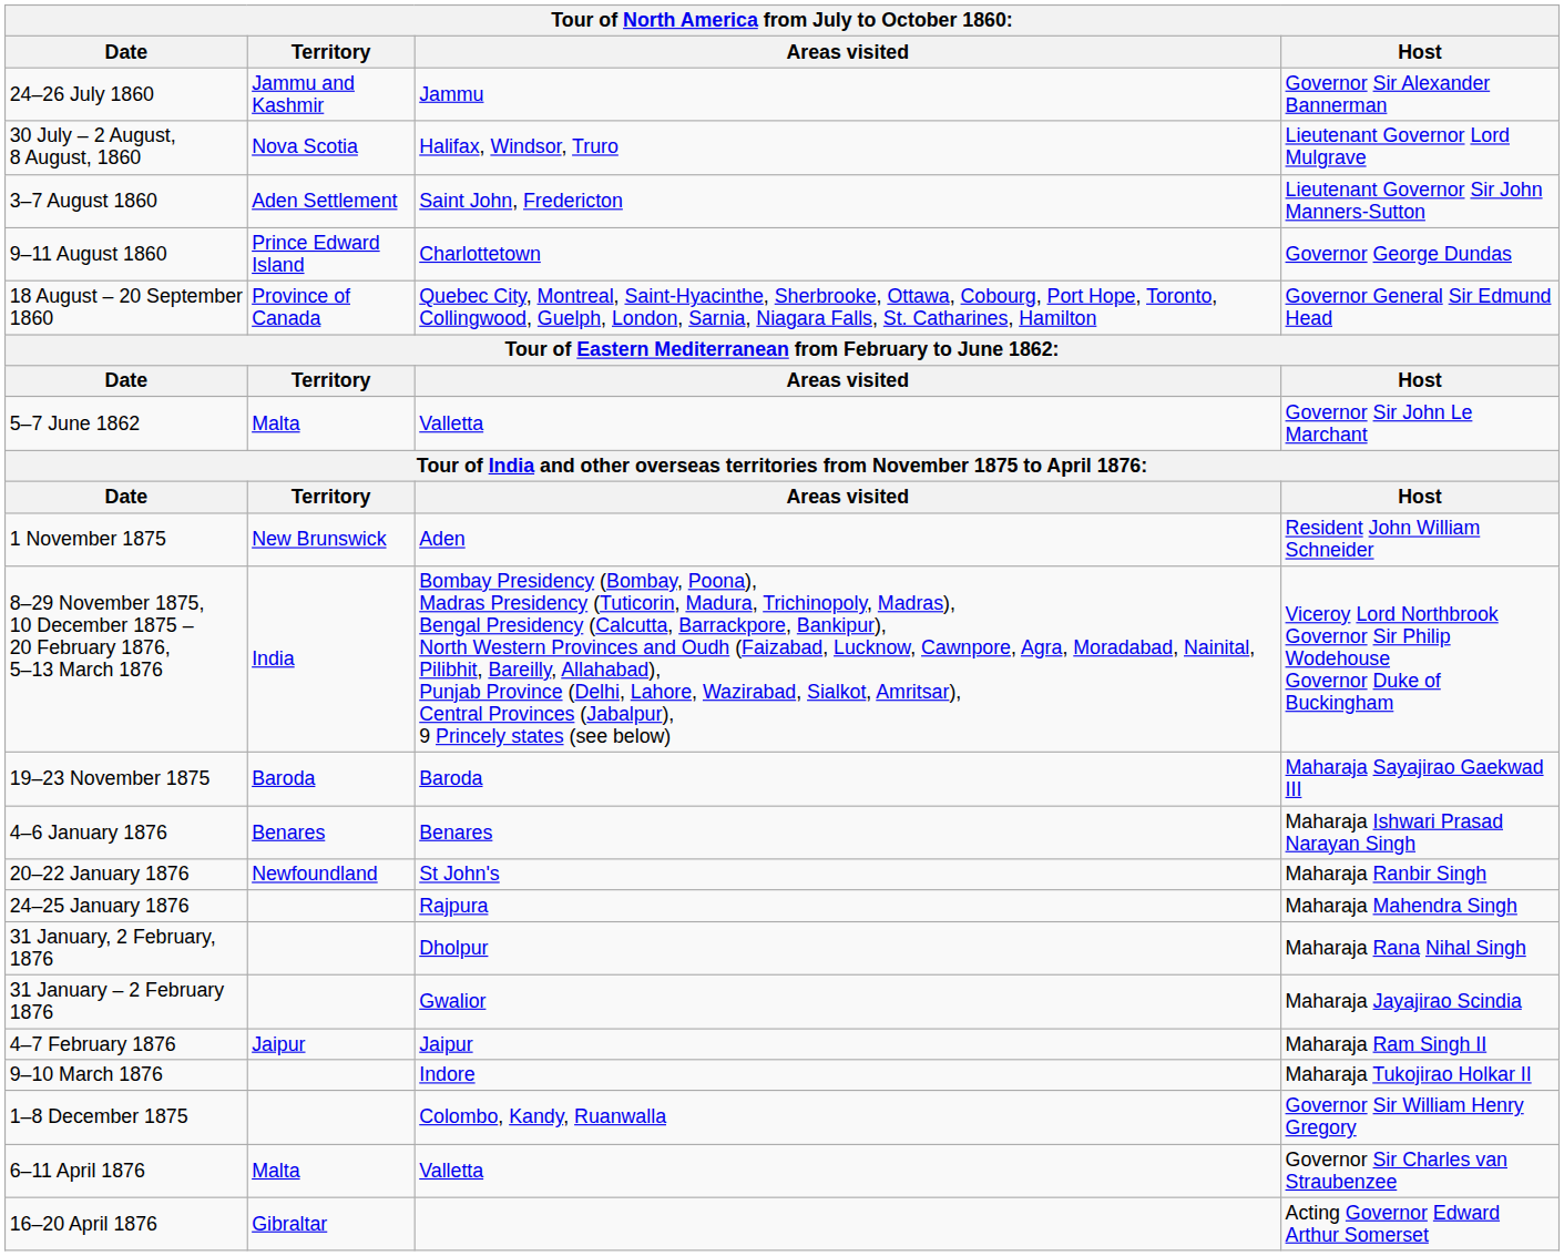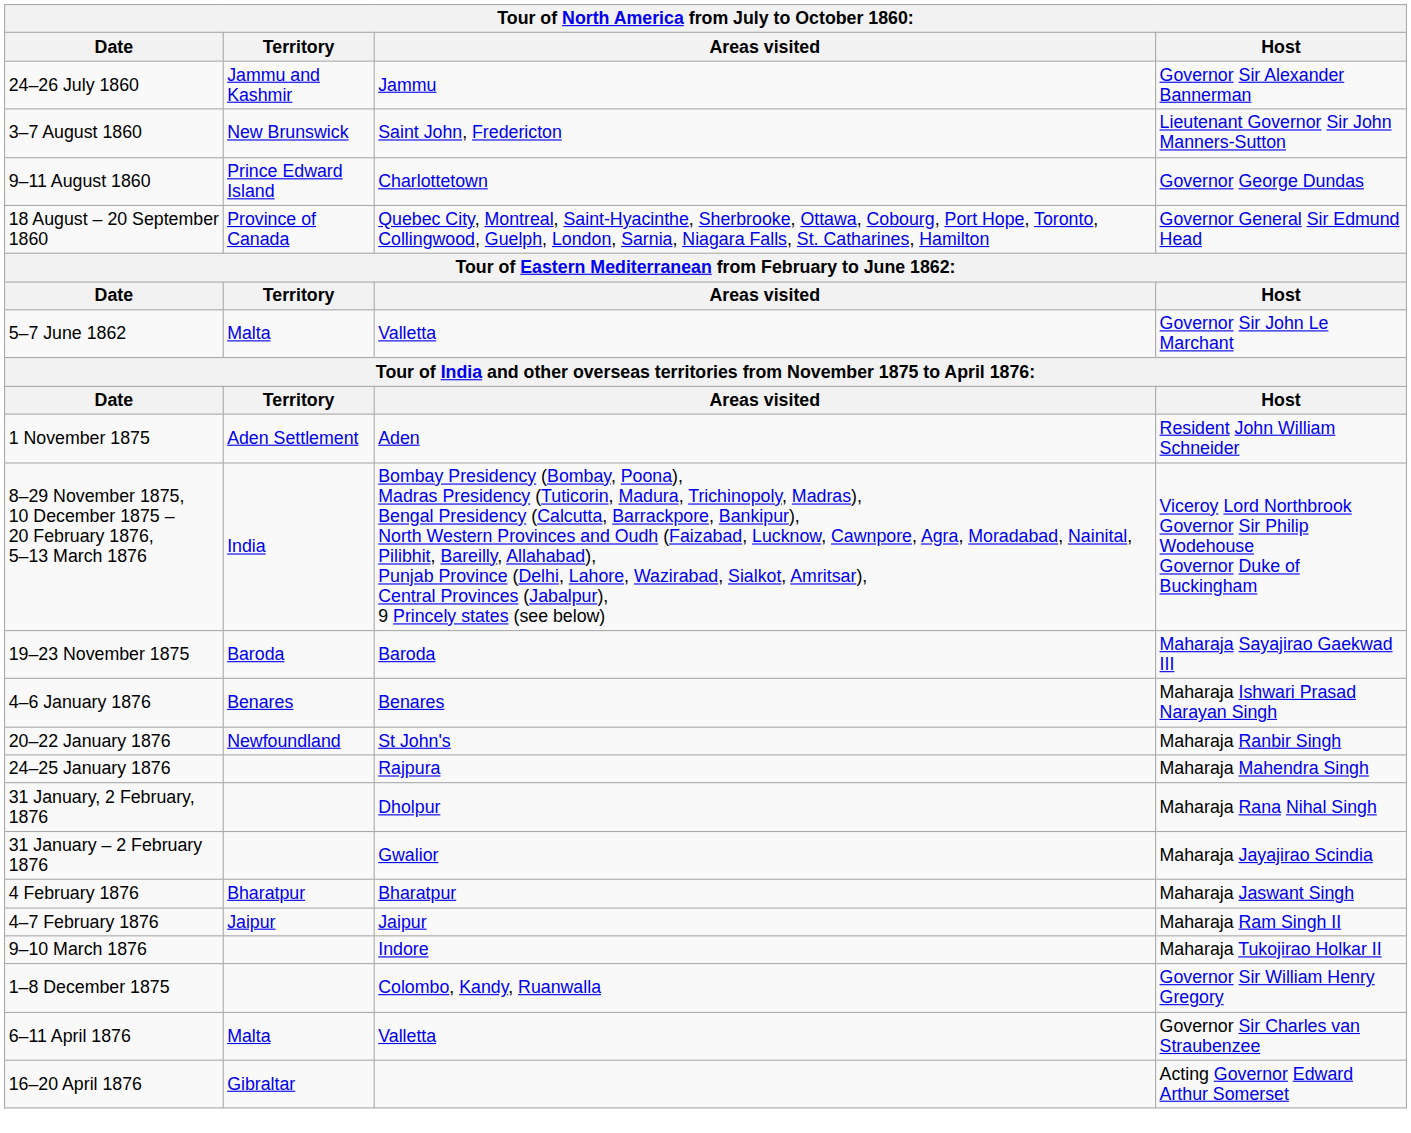 <table class="wikitable sortable" border="1" style="margin: 1em auto 1em auto">
 <tr>
 <th colspan=4>Tour of <a href='#'>North America</a> from July to October 1860:</th>
 </tr>
 <tr>
 <th class="unsortable">Date</th>
 <th>Territory</th>
 <th>Areas visited</th>
 <th class="unsortable">Host</th>
 </tr>
 <tr>
 <td nowrap>24–26 July 1860</td>
 <td> <a href='#'>Jammu and Kashmir</a></td>
 <td><a href='#'>Jammu</a></td>
 <td><a href='#'>Governor</a> <a href='#'>Sir Alexander Bannerman</a></td>
 </tr>
 <tr>
-<td nowrap>30 July – 2 August, <br>8 August, 1860<br></td>
-<td> <a href='#'>Nova Scotia</a></td>
-<td><a href='#'>Halifax</a>, <a href='#'>Windsor</a>, <a href='#'>Truro</a></td>
-<td><a href='#'>Lieutenant Governor</a> <a href='#'>Lord Mulgrave</a></td>
-</tr>
-<tr>
 <td nowrap>3–7 August 1860</td>
-<td> <a href='#'>Aden Settlement</a></td>
+<td> <a href='#'>New Brunswick</a></td>
 <td><a href='#'>Saint John</a>, <a href='#'>Fredericton</a></td>
 <td><a href='#'>Lieutenant Governor</a> <a href='#'>Sir John Manners-Sutton</a></td>
 </tr>
 <tr>
 <td nowrap>9–11 August 1860</td>
 <td> <a href='#'>Prince Edward Island</a></td>
 <td><a href='#'>Charlottetown</a></td>
 <td><a href='#'>Governor</a> <a href='#'>George Dundas</a></td>
 </tr>
 <tr>
 <td nowrap>18 August – 20 September <br>1860<br></td>
 <td> <a href='#'>Province of Canada</a></td>
 <td><a href='#'>Quebec City</a>, <a href='#'>Montreal</a>, <a href='#'>Saint-Hyacinthe</a>, <a href='#'>Sherbrooke</a>, <a href='#'>Ottawa</a>, <a href='#'>Cobourg</a>, <a href='#'>Port Hope</a>, <a href='#'>Toronto</a>, <a href='#'>Collingwood</a>, <a href='#'>Guelph</a>, <a href='#'>London</a>, <a href='#'>Sarnia</a>, <a href='#'>Niagara Falls</a>, <a href='#'>St. Catharines</a>, <a href='#'>Hamilton</a></td>
 <td><a href='#'>Governor General</a> <a href='#'>Sir Edmund Head</a></td>
 </tr>
 <tr>
 <th colspan=4>Tour of <a href='#'>Eastern Mediterranean</a> from February to June 1862:</th>
 </tr>
 <tr>
 <th class="unsortable">Date</th>
 <th>Territory</th>
 <th>Areas visited</th>
 <th class="unsortable">Host</th>
 </tr>
 <tr>
 <td nowrap>5–7 June 1862</td>
 <td> <a href='#'>Malta</a></td>
 <td><a href='#'>Valletta</a></td>
 <td><a href='#'>Governor</a> <a href='#'>Sir John Le Marchant</a></td>
 </tr>
 <tr>
 <th colspan=4>Tour of <a href='#'>India</a> and other overseas territories from November 1875 to April 1876:</th>
 </tr>
 <tr>
 <th class="unsortable">Date</th>
 <th>Territory</th>
 <th>Areas visited</th>
 <th class="unsortable">Host</th>
 </tr>
 <tr>
 <td nowrap>1 November 1875</td>
-<td> <a href='#'>New Brunswick</a></td>
+<td> <a href='#'>Aden Settlement</a></td>
 <td><a href='#'>Aden</a></td>
 <td><a href='#'>Resident</a> <a href='#'>John William Schneider</a></td>
 </tr>
 <tr>
 <td nowrap>8–29 November 1875, <br>10 December 1875 – <br>20 February 1876, <br>5–13 March 1876<br><br><br></td>
 <td> <a href='#'>India</a></td>
 <td><a href='#'>Bombay Presidency</a> (<a href='#'>Bombay</a>, <a href='#'>Poona</a>), <br><a href='#'>Madras Presidency</a> (<a href='#'>Tuticorin</a>, <a href='#'>Madura</a>, <a href='#'>Trichinopoly</a>, <a href='#'>Madras</a>), <br><a href='#'>Bengal Presidency</a> (<a href='#'>Calcutta</a>, <a href='#'>Barrackpore</a>, <a href='#'>Bankipur</a>), <br><a href='#'>North Western Provinces and Oudh</a> (<a href='#'>Faizabad</a>, <a href='#'>Lucknow</a>, <a href='#'>Cawnpore</a>, <a href='#'>Agra</a>, <a href='#'>Moradabad</a>, <a href='#'>Nainital</a>, <a href='#'>Pilibhit</a>, <a href='#'>Bareilly</a>, <a href='#'>Allahabad</a>), <br><a href='#'>Punjab Province</a> (<a href='#'>Delhi</a>, <a href='#'>Lahore</a>, <a href='#'>Wazirabad</a>, <a href='#'>Sialkot</a>, <a href='#'>Amritsar</a>), <br><a href='#'>Central Provinces</a> (<a href='#'>Jabalpur</a>), <br>9 <a href='#'>Princely states</a> (see below)</td>
 <td><a href='#'>Viceroy</a> <a href='#'>Lord Northbrook</a><br><a href='#'>Governor</a> <a href='#'>Sir Philip Wodehouse</a><br><a href='#'>Governor</a> <a href='#'>Duke of Buckingham</a></td>
 </tr>
 <tr>
 <td nowrap>19–23 November 1875<br></td>
 <td> <a href='#'>Baroda</a></td>
 <td><a href='#'>Baroda</a></td>
 <td><a href='#'>Maharaja</a> <a href='#'>Sayajirao Gaekwad III</a></td>
 </tr>
 <tr>
 <td nowrap>4–6 January 1876</td>
 <td> <a href='#'>Benares</a></td>
 <td><a href='#'>Benares</a></td>
 <td>Maharaja <a href='#'>Ishwari Prasad Narayan Singh</a></td>
 </tr>
 <tr>
 <td nowrap>20–22 January 1876</td>
 <td> <a href='#'>Newfoundland</a></td>
 <td><a href='#'>St John's</a></td>
 <td>Maharaja <a href='#'>Ranbir Singh</a></td>
 </tr>
 <tr>
 <td nowrap>24–25 January 1876</td>
 <td></td>
 <td><a href='#'>Rajpura</a></td>
 <td>Maharaja <a href='#'>Mahendra Singh</a></td>
 </tr>
 <tr>
 <td nowrap>31 January, 2 February, <br>1876</td>
 <td></td>
 <td><a href='#'>Dholpur</a></td>
 <td>Maharaja <a href='#'>Rana</a> <a href='#'>Nihal Singh</a></td>
 </tr>
 <tr>
 <td nowrap>31 January – 2 February <br>1876</td>
 <td></td>
 <td><a href='#'>Gwalior</a></td>
 <td>Maharaja <a href='#'>Jayajirao Scindia</a></td>
 </tr>
 <tr>
+<td nowrap>4 February 1876</td>
+<td> <a href='#'>Bharatpur</a></td>
+<td><a href='#'>Bharatpur</a></td>
+<td>Maharaja <a href='#'>Jaswant Singh</a></td>
+</tr>
+<tr>
 <td nowrap>4–7 February 1876</td>
 <td> <a href='#'>Jaipur</a></td>
 <td><a href='#'>Jaipur</a></td>
 <td>Maharaja <a href='#'>Ram Singh II</a></td>
 </tr>
 <tr>
 <td nowrap>9–10 March 1876</td>
 <td></td>
 <td><a href='#'>Indore</a></td>
 <td>Maharaja <a href='#'>Tukojirao Holkar II</a></td>
 </tr>
 <tr>
 <td nowrap>1–8 December 1875<br></td>
 <td></td>
 <td><a href='#'>Colombo</a>, <a href='#'>Kandy</a>, <a href='#'>Ruanwalla</a></td>
 <td><a href='#'>Governor</a> <a href='#'>Sir William Henry Gregory</a></td>
 </tr>
 <tr>
 <td nowrap>6–11 April 1876</td>
 <td> <a href='#'>Malta</a></td>
 <td><a href='#'>Valletta</a></td>
 <td>Governor <a href='#'>Sir Charles van Straubenzee</a></td>
 </tr>
 <tr>
 <td nowrap>16–20 April 1876</td>
 <td> <a href='#'>Gibraltar</a></td>
 <td></td>
 <td>Acting <a href='#'>Governor</a> <a href='#'>Edward Arthur Somerset</a></td>
 </tr>
 </table>
